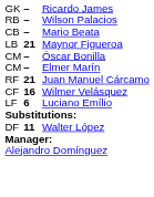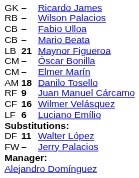 <table style="font-size: 90%" cellspacing="0" cellpadding="0" align="center">
 <tr>
 <td colspan=4></td>
 </tr>
 <tr>
 <th width="25"></th>
 <th width="25"></th>
 </tr>
 <tr>
 <td>GK</td>
 <td><strong>–</strong></td>
 <td> <a href='#'>Ricardo James</a></td>
 </tr>
 <tr>
 <td>RB</td>
 <td><strong>–</strong></td>
 <td> <a href='#'>Wilson Palacios</a></td>
+<td></td>
+<td></td>
+</tr>
+<tr>
+<td>CB</td>
+<td><strong>–</strong></td>
+<td> <a href='#'>Fabio Ulloa</a></td>
 <td></td>
 <td></td>
 </tr>
 <tr>
 <td>CB</td>
 <td><strong>–</strong></td>
 <td> <a href='#'>Mario Beata</a></td>
 </tr>
 <tr>
 <td>LB</td>
 <td><strong>21</strong></td>
 <td> <a href='#'>Maynor Figueroa</a></td>
 </tr>
 <tr>
 <td>CM</td>
 <td><strong>–</strong></td>
 <td> <a href='#'>Óscar Bonilla</a></td>
 </tr>
 <tr>
 <td>CM</td>
 <td><strong>–</strong></td>
 <td> <a href='#'>Elmer Marín</a></td>
 </tr>
 <tr>
+<td>AM</td>
+<td><strong>18</strong></td>
+<td> <a href='#'>Danilo Tosello</a></td>
+<td></td>
+<td></td>
+</tr>
+<tr>
 <td>RF</td>
-<td><strong>21</strong></td>
+<td><strong>9</strong></td>
 <td> <a href='#'>Juan Manuel Cárcamo</a></td>
 </tr>
 <tr>
 <td>CF</td>
 <td><strong>16</strong></td>
 <td> <a href='#'>Wilmer Velásquez</a></td>
 <td></td>
 <td></td>
 </tr>
 <tr>
 <td>LF</td>
 <td><strong>6</strong></td>
 <td> <a href='#'>Luciano Emílio</a></td>
 </tr>
 <tr>
 <td colspan=3><strong>Substitutions:</strong></td>
 </tr>
 <tr>
 <td>DF</td>
 <td><strong>11</strong></td>
 <td> <a href='#'>Walter López</a></td>
 <td></td>
 <td></td>
 </tr>
 <tr>
+<td>FW</td>
+<td><strong>–</strong></td>
+<td> <a href='#'>Jerry Palacios</a></td>
+<td></td>
+<td></td>
+</tr>
+<tr>
 <td colspan=3><strong>Manager:</strong></td>
 </tr>
 <tr>
 <td colspan=3> <a href='#'>Alejandro Domínguez</a></td>
 </tr>
 </table>
